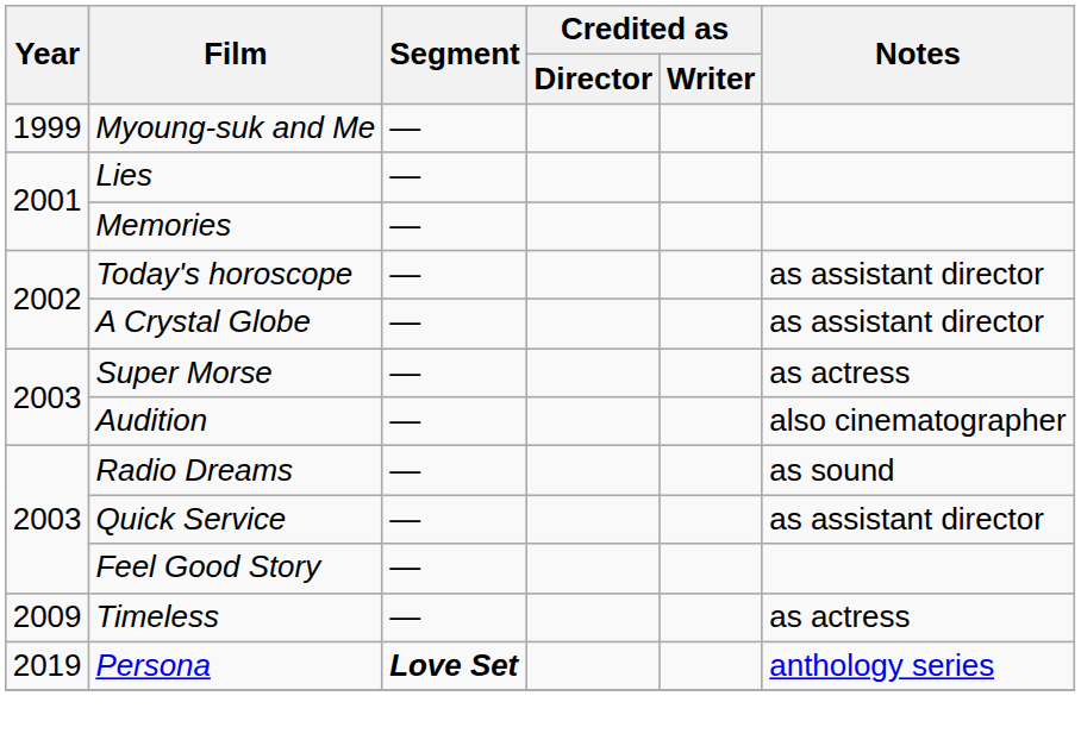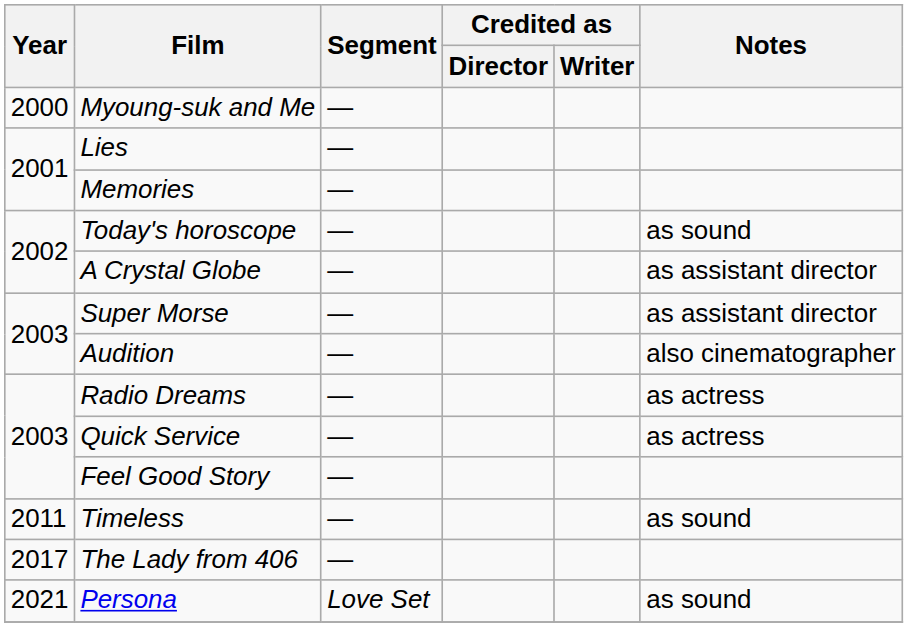 <table class="wikitable sortable">
 <tr>
 <th rowspan="2">Year</th>
 <th rowspan="2">Film</th>
 <th rowspan="2">Segment</th>
 <th colspan="2">Credited as</th>
 <th rowspan="2">Notes</th>
 </tr>
 <tr>
 <th>Director</th>
 <th>Writer</th>
 </tr>
 <tr>
-<td>1999</td>
+<td>2000</td>
 <td><em>Myoung-suk and Me</em></td>
 <td>—</td>
 <td></td>
 <td></td>
 <td></td>
 </tr>
 <tr>
 <td rowspan=2>2001</td>
 <td><em>Lies</em></td>
 <td>—</td>
 <td></td>
 <td></td>
 <td></td>
 </tr>
 <tr>
 <td><em>Memories</em></td>
 <td>—</td>
 <td></td>
 <td></td>
 <td></td>
 </tr>
 <tr>
 <td rowspan=2>2002</td>
 <td><em>Today's horoscope</em></td>
 <td>—</td>
 <td></td>
 <td></td>
-<td>as assistant director</td>
+<td>as sound</td>
 </tr>
 <tr>
 <td><em>A Crystal Globe</em></td>
 <td>—</td>
 <td></td>
 <td></td>
 <td>as assistant director</td>
 </tr>
 <tr>
 <td rowspan=2>2003</td>
 <td><em>Super Morse</em></td>
 <td>—</td>
 <td></td>
 <td></td>
-<td>as actress</td>
+<td>as assistant director</td>
 </tr>
 <tr>
 <td><em>Audition</em></td>
 <td>—</td>
 <td></td>
 <td></td>
 <td>also cinematographer</td>
 </tr>
 <tr>
 <td rowspan=3>2003</td>
 <td><em>Radio Dreams</em></td>
 <td>—</td>
 <td></td>
 <td></td>
-<td>as sound</td>
+<td>as actress</td>
 </tr>
 <tr>
 <td><em>Quick Service</em></td>
 <td>—</td>
 <td></td>
 <td></td>
-<td>as assistant director</td>
+<td>as actress</td>
 </tr>
 <tr>
 <td><em>Feel Good Story</em></td>
 <td>—</td>
 <td></td>
 <td></td>
 <td></td>
 </tr>
 <tr>
-<td>2009</td>
+<td>2011</td>
 <td><em>Timeless</em></td>
 <td>—</td>
 <td></td>
 <td></td>
-<td>as actress</td>
+<td>as sound</td>
 </tr>
 <tr>
-<td>2019</td>
-<td><em><a href='#'>Persona</a></em></td>
-<td><strong><em>Love Set</em></strong></td>
+<td>2017</td>
+<td><em>The Lady from 406</em></td>
+<td>—</td>
 <td></td>
 <td></td>
-<td><a href='#'>anthology series</a></td>
+<td></td>
+</tr>
+<tr>
+<td>2021</td>
+<td><em><a href='#'>Persona</a></em></td>
+<td><em>Love Set</em></td>
+<td></td>
+<td></td>
+<td>as sound</td>
 </tr>
 <tr>
 </tr>
 </table>
